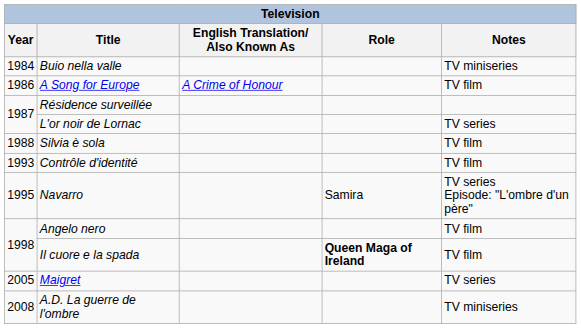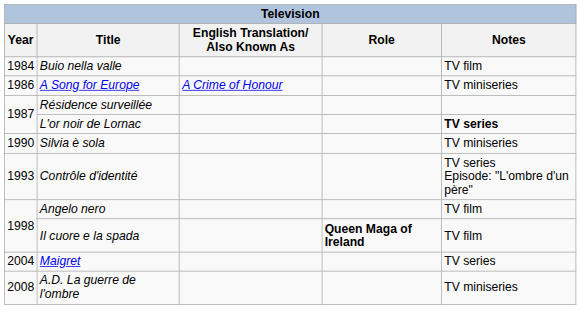 <table class="wikitable">
 <tr style="background:#ccc; text-align:center;">
 <th colspan="5" style="background: LightSteelBlue;">Television</th>
 </tr>
 <tr style="background:#ccc; text-align:center;">
 <th style="text-align:center;">Year</th>
 <th style="width:180px;">Title</th>
 <th style="width:180px;">English Translation/<br>Also Known As</th>
 <th style="width:150px;">Role</th>
 <th style="width:170px;">Notes</th>
 </tr>
 <tr>
 <td>1984</td>
 <td><em>Buio nella valle</em></td>
 <td></td>
 <td></td>
-<td>TV miniseries</td>
+<td>TV film</td>
 </tr>
 <tr>
 <td>1986</td>
 <td><em><a href='#'>A Song for Europe</a></em></td>
 <td><em><a href='#'>A Crime of Honour</a></em></td>
 <td></td>
-<td>TV film</td>
+<td>TV miniseries</td>
 </tr>
 <tr>
 <td rowspan=2>1987</td>
 <td><em>Résidence surveillée</em></td>
 <td></td>
 <td></td>
 <td></td>
 </tr>
 <tr>
 <td><em>L'or noir de Lornac</em></td>
 <td></td>
 <td></td>
-<td>TV series</td>
+<td><strong>TV series</strong></td>
 </tr>
 <tr>
-<td>1988</td>
+<td>1990</td>
 <td><em>Silvia è sola</em></td>
 <td></td>
 <td></td>
-<td>TV film</td>
+<td>TV miniseries</td>
 </tr>
 <tr>
 <td>1993</td>
 <td><em>Contrôle d'identité</em></td>
 <td></td>
 <td></td>
-<td>TV film</td>
-</tr>
-<tr>
-<td>1995</td>
-<td><em>Navarro</em></td>
-<td></td>
-<td>Samira</td>
 <td>TV series <br> Episode: "L'ombre d'un père"</td>
 </tr>
 <tr>
 <td rowspan=2>1998</td>
 <td><em>Angelo nero</em></td>
 <td></td>
 <td></td>
 <td>TV film</td>
 </tr>
 <tr>
 <td><em>Il cuore e la spada</em></td>
 <td></td>
 <td><strong>Queen Maga of Ireland</strong></td>
 <td>TV film</td>
 </tr>
 <tr>
-<td>2005</td>
+<td>2004</td>
 <td><em><a href='#'>Maigret</a></em></td>
 <td></td>
 <td></td>
 <td>TV series</td>
 </tr>
 <tr>
 <td>2008</td>
 <td><em>A.D. La guerre de l'ombre</em></td>
 <td></td>
 <td></td>
 <td>TV miniseries</td>
 </tr>
 </table>
